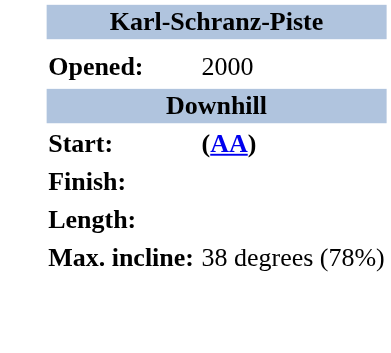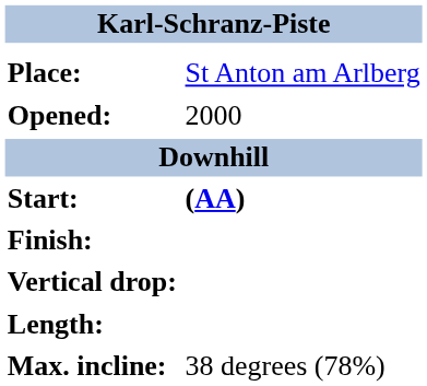 <table border=0 class="toccolours float-right" align="right" style="margin:0 0 0.5em 1em; font-size: 85%;">
 <tr>
 <th bgcolor=#b0c4de colspan=2 align="center">Karl-Schranz-Piste</th>
 </tr>
 <tr>
 <td align="center" colspan=2></td>
+</tr>
+<tr>
+<td><strong>Place:</strong></td>
+<td> <a href='#'>St Anton am Arlberg</a></td>
 </tr>
 <tr>
 <td><strong>Opened:</strong></td>
 <td>2000</td>
 </tr>
 <tr>
 <th bgcolor=#b0c4de colspan=2 align="center">Downhill</th>
 </tr>
 <tr>
 <td><strong>Start:</strong></td>
 <td><strong> (<a href='#'>AA</a>)</strong></td>
 </tr>
 <tr>
 <td><strong>Finish:</strong></td>
 <td></td>
 </tr>
 <tr>
+<td><strong>Vertical drop:</strong></td>
+<td></td>
+</tr>
+<tr>
 <td><strong>Length:</strong></td>
 <td></td>
 </tr>
 <tr>
 <td><strong>Max. incline:</strong></td>
 <td>38 degrees (78%)</td>
 </tr>
 </table>
